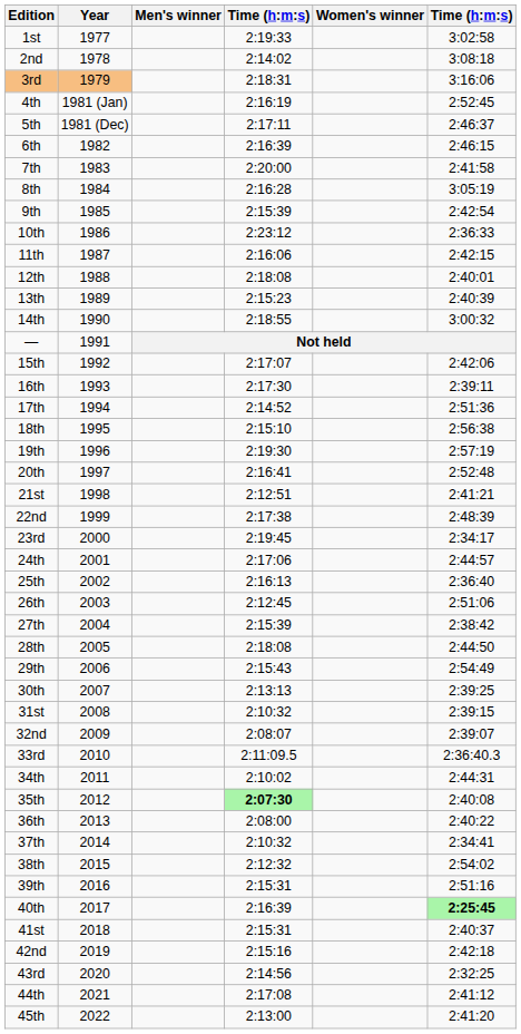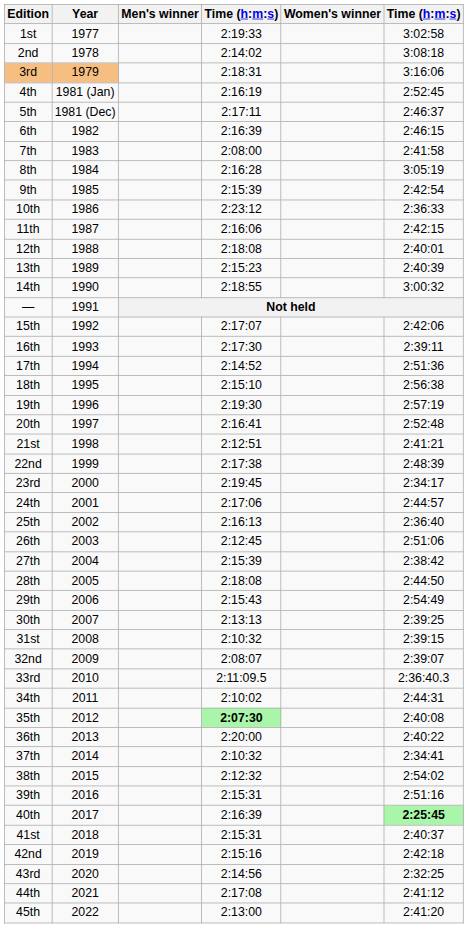 <table class="wikitable sortable" style="text-align:center">
 <tr>
 <th class=unsortable>Edition</th>
 <th>Year</th>
 <th class=unsortable>Men's winner</th>
 <th>Time (<a href='#'>h</a>:<a href='#'>m</a>:<a href='#'>s</a>)</th>
 <th class=unsortable>Women's winner</th>
 <th>Time (<a href='#'>h</a>:<a href='#'>m</a>:<a href='#'>s</a>)</th>
 </tr>
 <tr>
 <td>1st</td>
 <td>1977</td>
 <td align=left></td>
 <td>2:19:33</td>
 <td align=left></td>
 <td>3:02:58</td>
 </tr>
 <tr>
 <td>2nd</td>
 <td>1978</td>
 <td align=left></td>
 <td>2:14:02</td>
 <td align=left></td>
 <td>3:08:18</td>
 </tr>
 <tr>
 <td bgcolor=#F7BE81>3rd</td>
 <td bgcolor=#F7BE81>1979</td>
 <td align=left></td>
 <td>2:18:31</td>
 <td align=left></td>
 <td>3:16:06</td>
 </tr>
 <tr>
 <td>4th</td>
 <td>1981 (Jan)</td>
 <td align=left></td>
 <td>2:16:19</td>
 <td align=left></td>
 <td>2:52:45</td>
 </tr>
 <tr>
 <td>5th</td>
 <td>1981 (Dec)</td>
 <td align=left></td>
 <td>2:17:11</td>
 <td align=left></td>
 <td>2:46:37</td>
 </tr>
 <tr>
 <td>6th</td>
 <td>1982</td>
 <td align=left></td>
 <td>2:16:39</td>
 <td align=left></td>
 <td>2:46:15</td>
 </tr>
 <tr>
 <td>7th</td>
 <td>1983</td>
 <td align=left></td>
-<td>2:20:00</td>
+<td>2:08:00</td>
 <td align=left></td>
 <td>2:41:58</td>
 </tr>
 <tr>
 <td>8th</td>
 <td>1984</td>
 <td align=left></td>
 <td>2:16:28</td>
 <td align=left></td>
 <td>3:05:19</td>
 </tr>
 <tr>
 <td>9th</td>
 <td>1985</td>
 <td align=left></td>
 <td>2:15:39</td>
 <td align=left></td>
 <td>2:42:54</td>
 </tr>
 <tr>
 <td>10th</td>
 <td>1986</td>
 <td align=left></td>
 <td>2:23:12</td>
 <td align=left></td>
 <td>2:36:33</td>
 </tr>
 <tr>
 <td>11th</td>
 <td>1987</td>
 <td align=left></td>
 <td>2:16:06</td>
 <td align=left></td>
 <td>2:42:15</td>
 </tr>
 <tr>
 <td>12th</td>
 <td>1988</td>
 <td align=left></td>
 <td>2:18:08</td>
 <td align=left></td>
 <td>2:40:01</td>
 </tr>
 <tr>
 <td>13th</td>
 <td>1989</td>
 <td align=left></td>
 <td>2:15:23</td>
 <td align=left></td>
 <td>2:40:39</td>
 </tr>
 <tr>
 <td>14th</td>
 <td>1990</td>
 <td align=left></td>
 <td>2:18:55</td>
 <td align=left></td>
 <td>3:00:32</td>
 </tr>
 <tr>
 <td>—</td>
 <td>1991</td>
 <th colspan=4>Not held</th>
 </tr>
 <tr>
 <td>15th</td>
 <td>1992</td>
 <td align=left></td>
 <td>2:17:07</td>
 <td align=left></td>
 <td>2:42:06</td>
 </tr>
 <tr>
 <td>16th</td>
 <td>1993</td>
 <td align=left></td>
 <td>2:17:30</td>
 <td align=left></td>
 <td>2:39:11</td>
 </tr>
 <tr>
 <td>17th</td>
 <td>1994</td>
 <td align=left></td>
 <td>2:14:52</td>
 <td align=left></td>
 <td>2:51:36</td>
 </tr>
 <tr>
 <td>18th</td>
 <td>1995</td>
 <td align=left></td>
 <td>2:15:10</td>
 <td align=left></td>
 <td>2:56:38</td>
 </tr>
 <tr 1>
 <td>19th</td>
 <td>1996</td>
 <td align=left></td>
 <td>2:19:30</td>
 <td align=left></td>
 <td>2:57:19</td>
 </tr>
 <tr>
 <td>20th</td>
 <td>1997</td>
 <td align=left></td>
 <td>2:16:41</td>
 <td align=left></td>
 <td>2:52:48</td>
 </tr>
 <tr>
 <td>21st</td>
 <td>1998</td>
 <td align=left></td>
 <td>2:12:51</td>
 <td align=left></td>
 <td>2:41:21</td>
 </tr>
 <tr>
 <td>22nd</td>
 <td>1999</td>
 <td align=left></td>
 <td>2:17:38</td>
 <td align=left></td>
 <td>2:48:39</td>
 </tr>
 <tr>
 <td>23rd</td>
 <td>2000</td>
 <td align=left></td>
 <td>2:19:45</td>
 <td align=left></td>
 <td>2:34:17</td>
 </tr>
 <tr>
 <td>24th</td>
 <td>2001</td>
 <td align=left></td>
 <td>2:17:06</td>
 <td align=left></td>
 <td>2:44:57</td>
 </tr>
 <tr>
 <td>25th</td>
 <td>2002</td>
 <td align=left></td>
 <td>2:16:13</td>
 <td align=left></td>
 <td>2:36:40</td>
 </tr>
 <tr>
 <td>26th</td>
 <td>2003</td>
 <td align=left></td>
 <td>2:12:45</td>
 <td align=left></td>
 <td>2:51:06</td>
 </tr>
 <tr>
 <td>27th</td>
 <td>2004</td>
 <td align=left></td>
 <td>2:15:39</td>
 <td align=left></td>
 <td>2:38:42</td>
 </tr>
 <tr>
 <td>28th</td>
 <td>2005</td>
 <td align=left></td>
 <td>2:18:08</td>
 <td align=left></td>
 <td>2:44:50</td>
 </tr>
 <tr>
 <td>29th</td>
 <td>2006</td>
 <td align=left></td>
 <td>2:15:43</td>
 <td align=left></td>
 <td>2:54:49</td>
 </tr>
 <tr>
 <td>30th</td>
 <td>2007</td>
 <td align=left></td>
 <td>2:13:13</td>
 <td align=left></td>
 <td>2:39:25</td>
 </tr>
 <tr>
 <td>31st</td>
 <td>2008</td>
 <td align=left></td>
 <td>2:10:32</td>
 <td align=left></td>
 <td>2:39:15</td>
 </tr>
 <tr>
 <td>32nd</td>
 <td>2009</td>
 <td align=left></td>
 <td>2:08:07</td>
 <td align=left></td>
 <td>2:39:07</td>
 </tr>
 <tr>
 <td>33rd</td>
 <td>2010</td>
 <td align=left></td>
 <td>2:11:09.5</td>
 <td align=left></td>
 <td>2:36:40.3</td>
 </tr>
 <tr>
 <td>34th</td>
 <td>2011</td>
 <td align=left></td>
 <td>2:10:02</td>
 <td align=left></td>
 <td>2:44:31</td>
 </tr>
 <tr>
 <td>35th</td>
 <td>2012</td>
 <td align=left></td>
 <td bgcolor=#A9F5A9><strong>2:07:30</strong></td>
 <td align=left></td>
 <td>2:40:08</td>
 </tr>
 <tr>
 <td>36th</td>
 <td>2013</td>
 <td align=left></td>
-<td>2:08:00</td>
+<td>2:20:00</td>
 <td align=left></td>
 <td>2:40:22</td>
 </tr>
 <tr>
 <td>37th</td>
 <td>2014</td>
 <td align=left></td>
 <td>2:10:32</td>
 <td align=left></td>
 <td>2:34:41</td>
 </tr>
 <tr>
 <td>38th</td>
 <td>2015</td>
 <td align=left></td>
 <td>2:12:32</td>
 <td align=left></td>
 <td>2:54:02</td>
 </tr>
 <tr>
 <td>39th</td>
 <td>2016</td>
 <td align=left></td>
 <td>2:15:31</td>
 <td align=left></td>
 <td>2:51:16</td>
 </tr>
 <tr>
 <td>40th</td>
 <td>2017</td>
 <td align=left></td>
 <td>2:16:39</td>
 <td align=left></td>
 <td bgcolor=#A9F5A9><strong>2:25:45</strong></td>
 </tr>
 <tr>
 <td>41st</td>
 <td>2018</td>
 <td align=left></td>
 <td>2:15:31</td>
 <td align=left></td>
 <td>2:40:37</td>
 </tr>
 <tr>
 <td>42nd</td>
 <td>2019</td>
 <td align=left></td>
 <td>2:15:16</td>
 <td align=left></td>
 <td>2:42:18</td>
 </tr>
 <tr>
 <td>43rd</td>
 <td>2020</td>
 <td align=left></td>
 <td>2:14:56</td>
 <td align=left></td>
 <td>2:32:25</td>
 </tr>
 <tr>
 <td>44th</td>
 <td>2021</td>
 <td align=left></td>
 <td>2:17:08</td>
 <td align=left></td>
 <td>2:41:12</td>
 </tr>
 <tr>
 <td>45th </td>
 <td>2022</td>
 <td align=left></td>
 <td>2:13:00</td>
 <td align=left></td>
 <td>2:41:20</td>
 </tr>
 </table>
